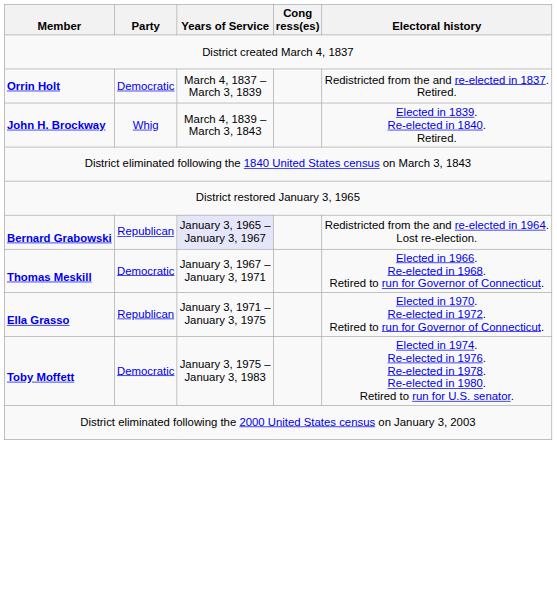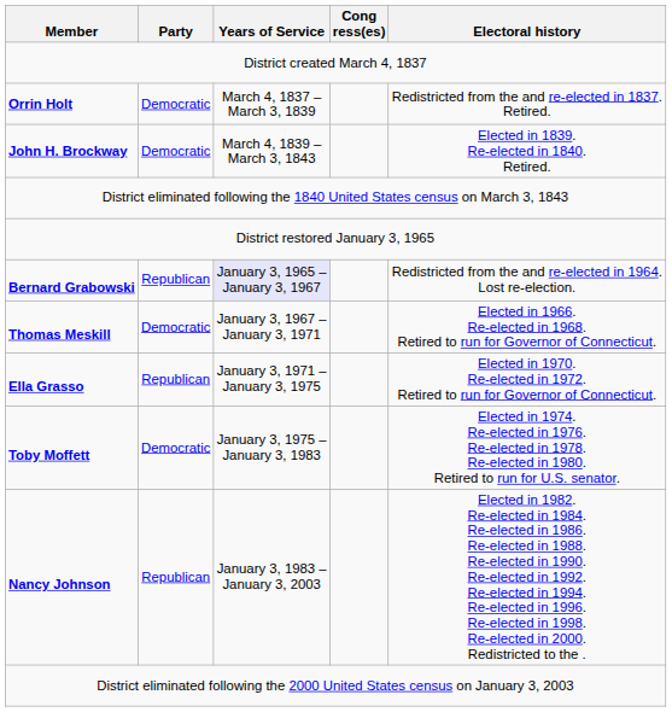 <table class=wikitable style="text-align:center">
 <tr valign=bottom>
 <th>Member<br></th>
 <th>Party</th>
 <th>Years of Service</th>
 <th>Cong<br>ress(es)</th>
 <th>Electoral history</th>
 </tr>
 <tr style="height:3em">
 <td colspan=5>District created March 4, 1837</td>
 </tr>
 <tr style="height:3em">
 <td align=left><strong><a href='#'>Orrin Holt</a></strong><br></td>
 <td><a href='#'>Democratic</a></td>
 <td nowrap>March 4, 1837 –<br>March 3, 1839</td>
 <td></td>
 <td>Redistricted from the  and <a href='#'>re-elected in 1837</a>.<br>Retired.</td>
 </tr>
 <tr style="height:3em">
 <td align=left><strong><a href='#'>John H. Brockway</a></strong><br></td>
-<td><a href='#'>Whig</a></td>
+<td><a href='#'>Democratic</a></td>
 <td nowrap>March 4, 1839 –<br>March 3, 1843</td>
 <td></td>
 <td><a href='#'>Elected in 1839</a>.<br><a href='#'>Re-elected in 1840</a>.<br>Retired.</td>
 </tr>
 <tr style="height:3em">
 <td colspan=5>District eliminated following the <a href='#'>1840 United States census</a> on March 3, 1843</td>
 </tr>
 <tr style="height:3em">
 <td colspan=5>District restored January 3, 1965</td>
 </tr>
 <tr style="height:3em">
 <td align=left><br><strong><a href='#'>Bernard Grabowski</a></strong><br></td>
 <td><a href='#'>Republican</a></td>
 <td nowrap style="background: lavender;">January 3, 1965 –<br>January 3, 1967</td>
 <td></td>
 <td>Redistricted from the  and <a href='#'>re-elected in 1964</a>.<br>Lost re-election.</td>
 </tr>
 <tr style="height:3em">
 <td align=left><br><strong><a href='#'>Thomas Meskill</a></strong><br></td>
 <td><a href='#'>Democratic</a></td>
 <td nowrap>January 3, 1967 –<br>January 3, 1971</td>
 <td></td>
 <td><a href='#'>Elected in 1966</a>.<br><a href='#'>Re-elected in 1968</a>.<br>Retired to <a href='#'>run for Governor of Connecticut</a>.</td>
 </tr>
 <tr style="height:3em">
 <td align=left><br><strong><a href='#'>Ella Grasso</a></strong><br></td>
 <td><a href='#'>Republican</a></td>
 <td nowrap>January 3, 1971 –<br>January 3, 1975</td>
 <td></td>
 <td><a href='#'>Elected in 1970</a>.<br><a href='#'>Re-elected in 1972</a>.<br>Retired to <a href='#'>run for Governor of Connecticut</a>.</td>
 </tr>
 <tr style="height:3em">
 <td align=left><br><strong><a href='#'>Toby Moffett</a></strong><br></td>
 <td><a href='#'>Democratic</a></td>
 <td nowrap>January 3, 1975 –<br>January 3, 1983</td>
 <td></td>
 <td><a href='#'>Elected in 1974</a>.<br><a href='#'>Re-elected in 1976</a>.<br><a href='#'>Re-elected in 1978</a>.<br><a href='#'>Re-elected in 1980</a>.<br>Retired to <a href='#'>run for U.S. senator</a>.</td>
 </tr>
 <tr style="height:3em">
+<td align=left><br><strong><a href='#'>Nancy Johnson</a></strong><br></td>
+<td><a href='#'>Republican</a></td>
+<td nowrap>January 3, 1983 –<br>January 3, 2003</td>
+<td></td>
+<td><a href='#'>Elected in 1982</a>.<br><a href='#'>Re-elected in 1984</a>.<br><a href='#'>Re-elected in 1986</a>.<br><a href='#'>Re-elected in 1988</a>.<br><a href='#'>Re-elected in 1990</a>.<br><a href='#'>Re-elected in 1992</a>.<br><a href='#'>Re-elected in 1994</a>.<br><a href='#'>Re-elected in 1996</a>.<br><a href='#'>Re-elected in 1998</a>.<br><a href='#'>Re-elected in 2000</a>.<br>Redistricted to the .</td>
+</tr>
+<tr style="height:3em">
 <td colspan=5>District eliminated following the <a href='#'>2000 United States census</a> on  January 3, 2003</td>
 </tr>
 </table>
